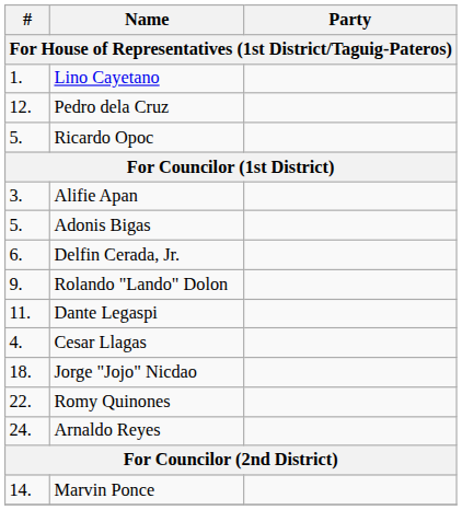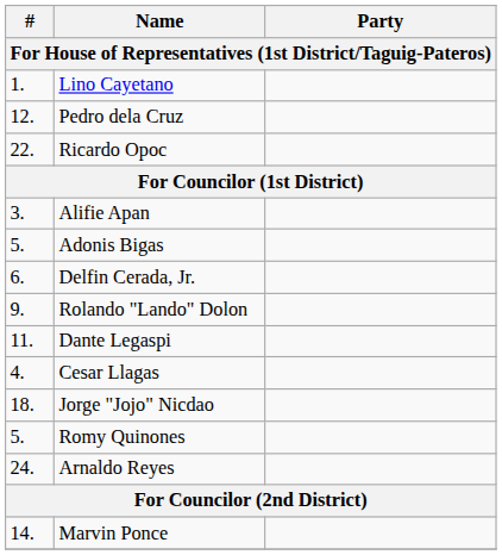 <table class=wikitable style="font-size:90%">
 <tr>
 <th>#</th>
 <th width=150px>Name</th>
 <th colspan=2 width=110px>Party</th>
 </tr>
 <tr>
 <th colspan="4">For House of Representatives (1st District/Taguig-Pateros)</th>
 </tr>
 <tr>
 <td>1.</td>
 <td><a href='#'>Lino Cayetano</a></td>
 <td></td>
 </tr>
 <tr>
 <td>12.</td>
 <td>Pedro dela Cruz</td>
 <td></td>
 </tr>
 <tr>
-<td>5.</td>
+<td>22.</td>
 <td>Ricardo Opoc</td>
 <td></td>
 </tr>
 <tr>
 <th colspan="4">For Councilor (1st District)</th>
 </tr>
 <tr>
 <td>3.</td>
 <td>Alifie Apan</td>
 <td></td>
 </tr>
 <tr>
 <td>5.</td>
 <td>Adonis Bigas</td>
 <td></td>
 </tr>
 <tr>
 <td>6.</td>
 <td>Delfin Cerada, Jr.</td>
 <td></td>
 </tr>
 <tr>
 <td>9.</td>
 <td>Rolando "Lando" Dolon</td>
 <td></td>
 </tr>
 <tr>
 <td>11.</td>
 <td>Dante Legaspi</td>
 <td></td>
 </tr>
 <tr>
 <td>4.</td>
 <td>Cesar Llagas</td>
 <td></td>
 </tr>
 <tr>
 <td>18.</td>
 <td>Jorge "Jojo" Nicdao</td>
 <td></td>
 </tr>
 <tr>
-<td>22.</td>
+<td>5.</td>
 <td>Romy Quinones</td>
 <td></td>
 </tr>
 <tr>
 <td>24.</td>
 <td>Arnaldo Reyes</td>
 <td></td>
 </tr>
 <tr>
 <th colspan="4">For Councilor (2nd District)</th>
 </tr>
 <tr>
 <td>14.</td>
 <td>Marvin Ponce</td>
 <td></td>
 </tr>
 <tr>
 </tr>
 </table>
